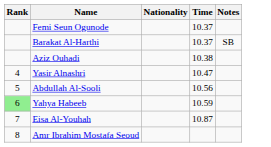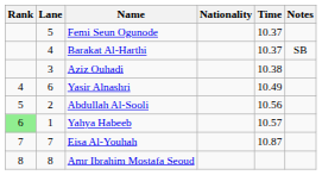 <table class="wikitable sortable" style="text-align:center;font-size:95%">
 <tr>
 <th>Rank</th>
+<th>Lane</th>
 <th>Name</th>
 <th>Nationality</th>
 <th>Time</th>
 <th>Notes</th>
 </tr>
 <tr>
 <td></td>
+<td>5</td>
 <td align=left><a href='#'>Femi Seun Ogunode</a></td>
 <td align=left></td>
 <td>10.37</td>
 <td></td>
 </tr>
 <tr>
 <td></td>
+<td>4</td>
 <td align=left><a href='#'>Barakat Al-Harthi</a></td>
 <td align=left></td>
 <td>10.37</td>
 <td>SB</td>
 </tr>
 <tr>
 <td></td>
+<td>3</td>
 <td align=left><a href='#'>Aziz Ouhadi</a></td>
 <td align=left></td>
 <td>10.38</td>
 <td></td>
 </tr>
 <tr>
 <td>4</td>
+<td>6</td>
 <td align=left><a href='#'>Yasir Alnashri</a></td>
 <td align=left></td>
-<td>10.47</td>
+<td>10.49</td>
 <td></td>
 </tr>
 <tr>
 <td>5</td>
+<td>2</td>
 <td align=left><a href='#'>Abdullah Al-Sooli</a></td>
 <td align=left></td>
 <td>10.56</td>
 <td></td>
 </tr>
 <tr>
 <td style="background: lightgreen;">6</td>
+<td>1</td>
 <td align=left><a href='#'>Yahya Habeeb</a></td>
 <td align=left></td>
-<td>10.59</td>
+<td>10.57</td>
 <td></td>
 </tr>
 <tr>
+<td>7</td>
 <td>7</td>
 <td align=left><a href='#'>Eisa Al-Youhah</a></td>
 <td align=left></td>
 <td>10.87</td>
 <td></td>
 </tr>
 <tr>
 <td>8</td>
+<td>8</td>
 <td align=left><a href='#'>Amr Ibrahim Mostafa Seoud</a></td>
 <td align=left></td>
 <td></td>
 <td></td>
 </tr>
 </table>
